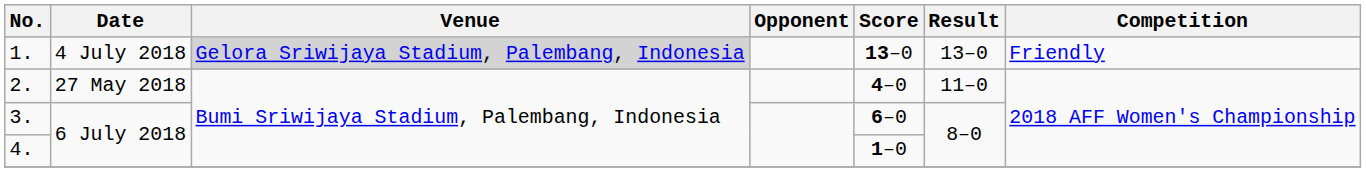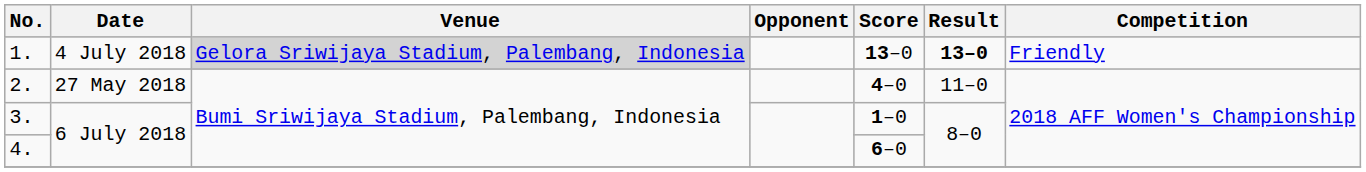 <table class="wikitable">
 <tr>
 <th>No.</th>
 <th>Date</th>
 <th>Venue</th>
 <th>Opponent</th>
 <th>Score</th>
 <th>Result</th>
 <th>Competition</th>
 </tr>
 <tr>
 <td>1.</td>
 <td>4 July 2018</td>
 <td style="background: lightgrey;"><a href='#'>Gelora Sriwijaya Stadium</a>, <a href='#'>Palembang</a>, <a href='#'>Indonesia</a></td>
 <td></td>
 <td align=center><strong>13</strong>–0</td>
-<td align=center>13–0</td>
+<td align=center><strong>13–0</strong></td>
 <td><a href='#'>Friendly</a></td>
 </tr>
 <tr>
 <td>2.</td>
 <td>27 May 2018</td>
 <td rowspan=3><a href='#'>Bumi Sriwijaya Stadium</a>, Palembang, Indonesia</td>
 <td></td>
 <td align=center><strong>4</strong>–0</td>
 <td align=center>11–0</td>
 <td rowspan=3><a href='#'>2018 AFF Women's Championship</a></td>
 </tr>
 <tr>
 <td>3.</td>
 <td rowspan=2>6 July 2018</td>
 <td rowspan=2></td>
-<td align=center><strong>6</strong>–0</td>
+<td align=center><strong>1</strong>–0</td>
 <td rowspan=2 align=center>8–0</td>
 </tr>
 <tr>
 <td>4.</td>
-<td align=center><strong>1</strong>–0</td>
+<td align=center><strong>6</strong>–0</td>
 </tr>
 <tr>
 </tr>
 </table>
